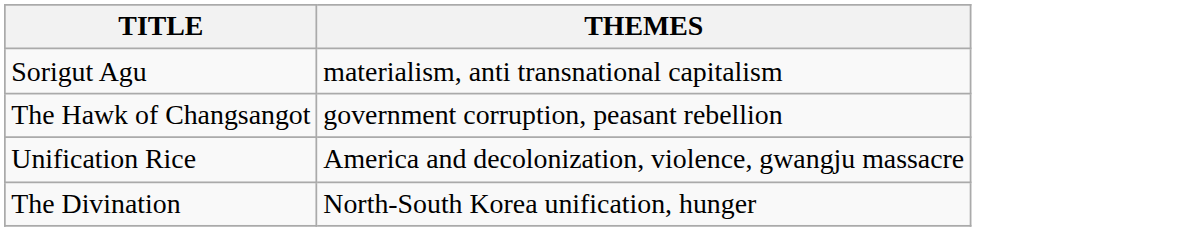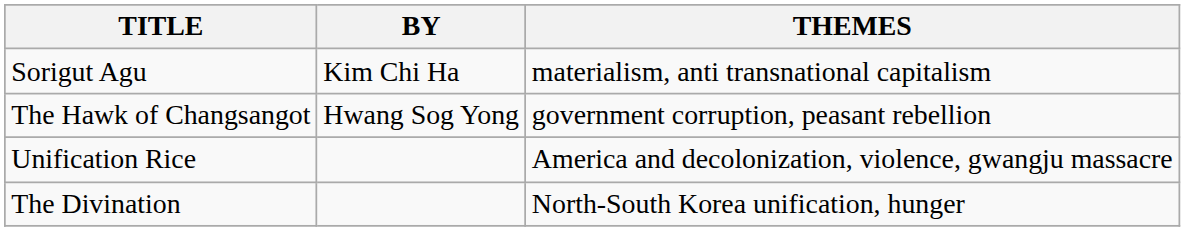 <table class="wikitable">
 <tr>
 <th>TITLE</th>
+<th>BY</th>
 <th>THEMES</th>
 </tr>
 <tr>
 <td>Sorigut Agu</td>
+<td>Kim Chi Ha</td>
 <td>materialism, anti transnational capitalism</td>
 </tr>
 <tr>
 <td>The Hawk of Changsangot</td>
+<td>Hwang Sog Yong</td>
 <td>government corruption, peasant rebellion</td>
 </tr>
 <tr>
 <td>Unification Rice</td>
+<td></td>
 <td>America and decolonization, violence, gwangju massacre</td>
 </tr>
 <tr>
 <td>The Divination</td>
+<td></td>
 <td>North-South Korea unification, hunger</td>
 </tr>
 </table>
